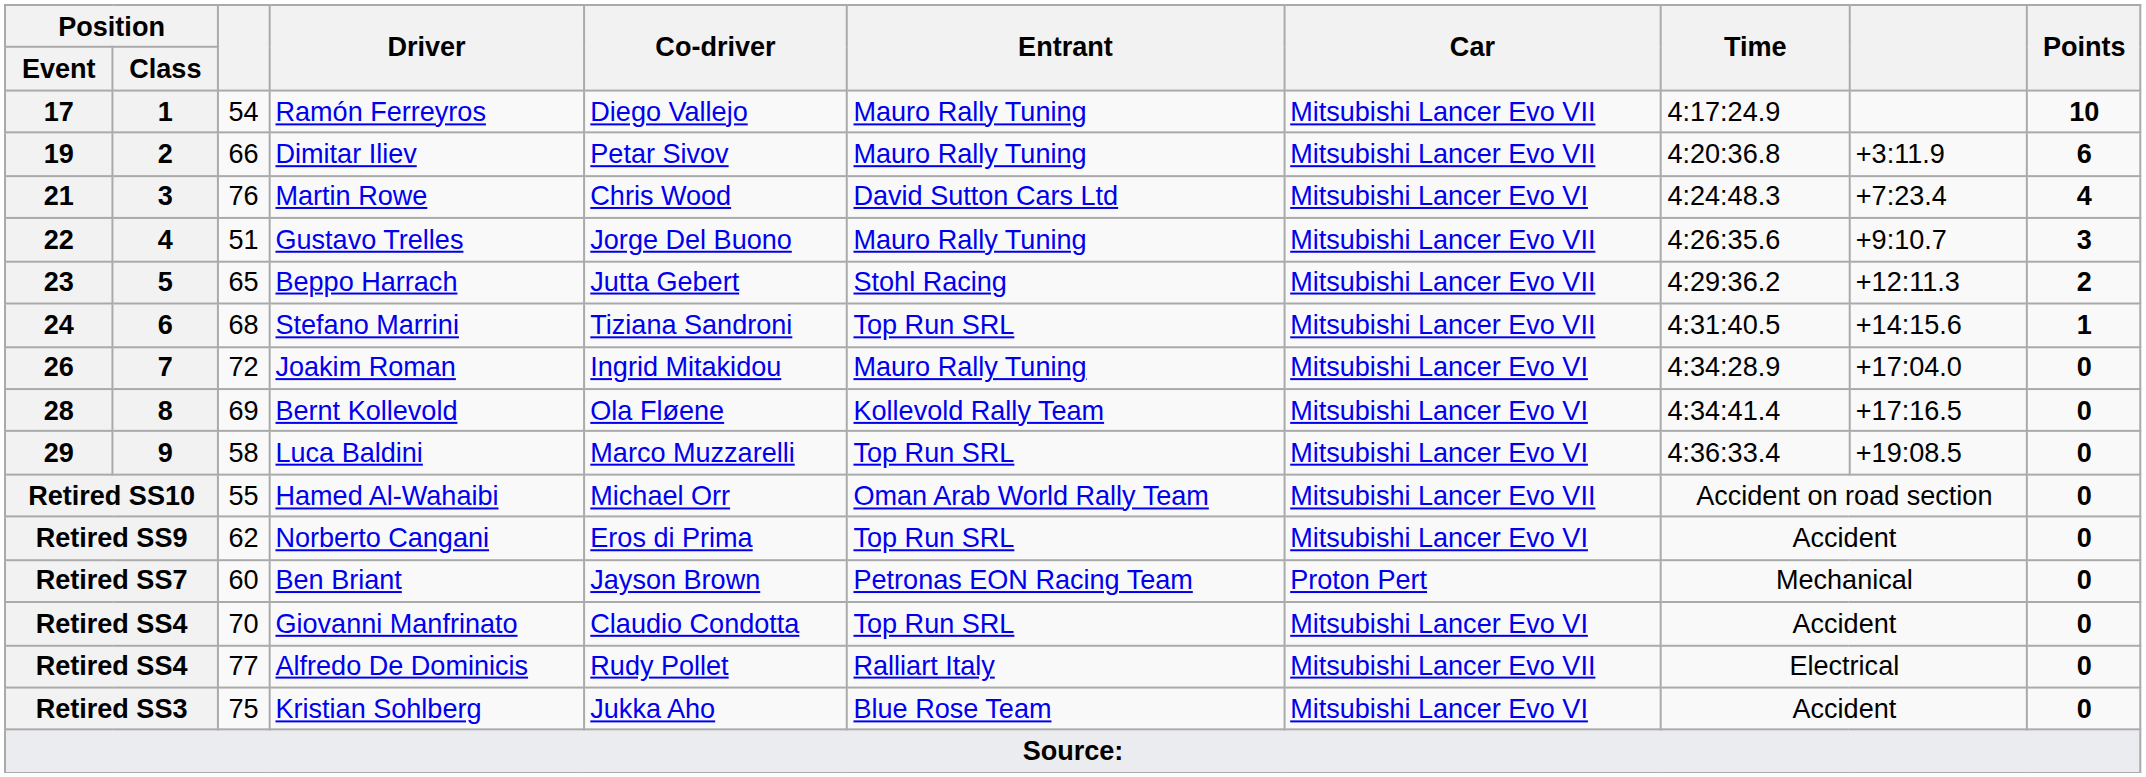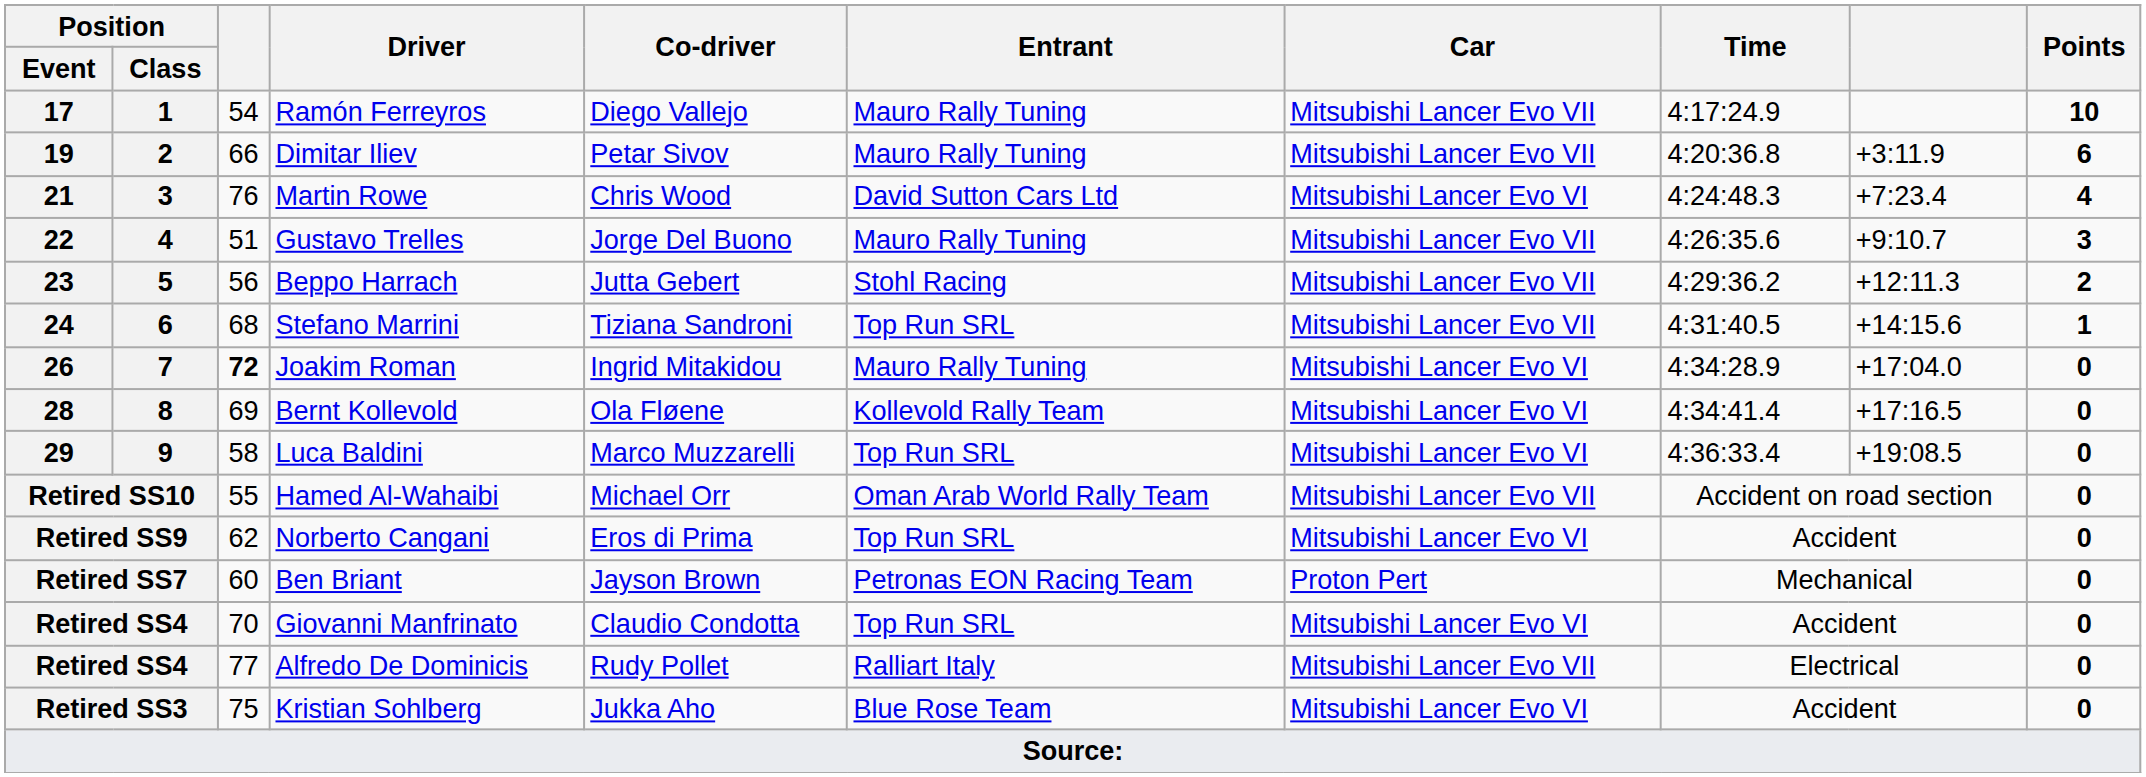 <table class="wikitable" width=85% style="font-size: 85%;">
 <tr>
 <th colspan="2">Position</th>
 <th rowspan="2"></th>
 <th rowspan="2">Driver</th>
 <th rowspan="2">Co-driver</th>
 <th rowspan="2">Entrant</th>
 <th rowspan="2">Car</th>
 <th rowspan="2">Time</th>
 <th rowspan="2"></th>
 <th rowspan="2">Points</th>
 </tr>
 <tr>
 <th>Event</th>
 <th>Class</th>
 </tr>
 <tr>
 <th>17</th>
 <th>1</th>
 <td align="center">54</td>
 <td> <a href='#'>Ramón Ferreyros</a></td>
 <td> <a href='#'>Diego Vallejo</a></td>
 <td> <a href='#'>Mauro Rally Tuning</a></td>
 <td><a href='#'>Mitsubishi Lancer Evo VII</a></td>
 <td>4:17:24.9</td>
 <td></td>
 <td align="center"><strong>10</strong></td>
 </tr>
 <tr>
 <th>19</th>
 <th>2</th>
 <td align="center">66</td>
 <td> <a href='#'>Dimitar Iliev</a></td>
 <td> <a href='#'>Petar Sivov</a></td>
 <td> <a href='#'>Mauro Rally Tuning</a></td>
 <td><a href='#'>Mitsubishi Lancer Evo VII</a></td>
 <td>4:20:36.8</td>
 <td>+3:11.9</td>
 <td align="center"><strong>6</strong></td>
 </tr>
 <tr>
 <th>21</th>
 <th>3</th>
 <td align="center">76</td>
 <td> <a href='#'>Martin Rowe</a></td>
 <td> <a href='#'>Chris Wood</a></td>
 <td> <a href='#'>David Sutton Cars Ltd</a></td>
 <td><a href='#'>Mitsubishi Lancer Evo VI</a></td>
 <td>4:24:48.3</td>
 <td>+7:23.4</td>
 <td align="center"><strong>4</strong></td>
 </tr>
 <tr>
 <th>22</th>
 <th>4</th>
 <td align="center">51</td>
 <td> <a href='#'>Gustavo Trelles</a></td>
 <td> <a href='#'>Jorge Del Buono</a></td>
 <td> <a href='#'>Mauro Rally Tuning</a></td>
 <td><a href='#'>Mitsubishi Lancer Evo VII</a></td>
 <td>4:26:35.6</td>
 <td>+9:10.7</td>
 <td align="center"><strong>3</strong></td>
 </tr>
 <tr>
 <th>23</th>
 <th>5</th>
-<td align="center">65</td>
+<td align="center">56</td>
 <td> <a href='#'>Beppo Harrach</a></td>
 <td> <a href='#'>Jutta Gebert</a></td>
 <td> <a href='#'>Stohl Racing</a></td>
 <td><a href='#'>Mitsubishi Lancer Evo VII</a></td>
 <td>4:29:36.2</td>
 <td>+12:11.3</td>
 <td align="center"><strong>2</strong></td>
 </tr>
 <tr>
 <th>24</th>
 <th>6</th>
 <td align="center">68</td>
 <td> <a href='#'>Stefano Marrini</a></td>
 <td> <a href='#'>Tiziana Sandroni</a></td>
 <td> <a href='#'>Top Run SRL</a></td>
 <td><a href='#'>Mitsubishi Lancer Evo VII</a></td>
 <td>4:31:40.5</td>
 <td>+14:15.6</td>
 <td align="center"><strong>1</strong></td>
 </tr>
 <tr>
 <th>26</th>
 <th>7</th>
-<td align="center">72</td>
+<td align="center"><strong>72</strong></td>
 <td> <a href='#'>Joakim Roman</a></td>
 <td> <a href='#'>Ingrid Mitakidou</a></td>
 <td> <a href='#'>Mauro Rally Tuning</a></td>
 <td><a href='#'>Mitsubishi Lancer Evo VI</a></td>
 <td>4:34:28.9</td>
 <td>+17:04.0</td>
 <td align="center"><strong>0</strong></td>
 </tr>
 <tr>
 <th>28</th>
 <th>8</th>
 <td align="center">69</td>
 <td> <a href='#'>Bernt Kollevold</a></td>
 <td> <a href='#'>Ola Fløene</a></td>
 <td> <a href='#'>Kollevold Rally Team</a></td>
 <td><a href='#'>Mitsubishi Lancer Evo VI</a></td>
 <td>4:34:41.4</td>
 <td>+17:16.5</td>
 <td align="center"><strong>0</strong></td>
 </tr>
 <tr>
 <th>29</th>
 <th>9</th>
 <td align="center">58</td>
 <td> <a href='#'>Luca Baldini</a></td>
 <td> <a href='#'>Marco Muzzarelli</a></td>
 <td> <a href='#'>Top Run SRL</a></td>
 <td><a href='#'>Mitsubishi Lancer Evo VI</a></td>
 <td>4:36:33.4</td>
 <td>+19:08.5</td>
 <td align="center"><strong>0</strong></td>
 </tr>
 <tr>
 <th colspan="2">Retired SS10</th>
 <td align="center">55</td>
 <td> <a href='#'>Hamed Al-Wahaibi</a></td>
 <td> <a href='#'>Michael Orr</a></td>
 <td> <a href='#'>Oman Arab World Rally Team</a></td>
 <td><a href='#'>Mitsubishi Lancer Evo VII</a></td>
 <td align="center" colspan="2">Accident on road section</td>
 <td align="center"><strong>0</strong></td>
 </tr>
 <tr>
 <th colspan="2">Retired SS9</th>
 <td align="center">62</td>
 <td> <a href='#'>Norberto Cangani</a></td>
 <td> <a href='#'>Eros di Prima</a></td>
 <td> <a href='#'>Top Run SRL</a></td>
 <td><a href='#'>Mitsubishi Lancer Evo VI</a></td>
 <td align="center" colspan="2">Accident</td>
 <td align="center"><strong>0</strong></td>
 </tr>
 <tr>
 <th colspan="2">Retired SS7</th>
 <td align="center">60</td>
 <td> <a href='#'>Ben Briant</a></td>
 <td> <a href='#'>Jayson Brown</a></td>
 <td> <a href='#'>Petronas EON Racing Team</a></td>
 <td><a href='#'>Proton Pert</a></td>
 <td align="center" colspan="2">Mechanical</td>
 <td align="center"><strong>0</strong></td>
 </tr>
 <tr>
 <th colspan="2">Retired SS4</th>
 <td align="center">70</td>
 <td> <a href='#'>Giovanni Manfrinato</a></td>
 <td> <a href='#'>Claudio Condotta</a></td>
 <td> <a href='#'>Top Run SRL</a></td>
 <td><a href='#'>Mitsubishi Lancer Evo VI</a></td>
 <td align="center" colspan="2">Accident</td>
 <td align="center"><strong>0</strong></td>
 </tr>
 <tr>
 <th colspan="2">Retired SS4</th>
 <td align="center">77</td>
 <td> <a href='#'>Alfredo De Dominicis</a></td>
 <td> <a href='#'>Rudy Pollet</a></td>
 <td> <a href='#'>Ralliart Italy</a></td>
 <td><a href='#'>Mitsubishi Lancer Evo VII</a></td>
 <td align="center" colspan="2">Electrical</td>
 <td align="center"><strong>0</strong></td>
 </tr>
 <tr>
 <th colspan="2">Retired SS3</th>
 <td align="center">75</td>
 <td> <a href='#'>Kristian Sohlberg</a></td>
 <td> <a href='#'>Jukka Aho</a></td>
 <td> <a href='#'>Blue Rose Team</a></td>
 <td><a href='#'>Mitsubishi Lancer Evo VI</a></td>
 <td align="center" colspan="2">Accident</td>
 <td align="center"><strong>0</strong></td>
 </tr>
 <tr>
 <td style="background-color:#EAECF0; text-align:center" colspan="10"><strong>Source:</strong></td>
 </tr>
 <tr>
 </tr>
 </table>
